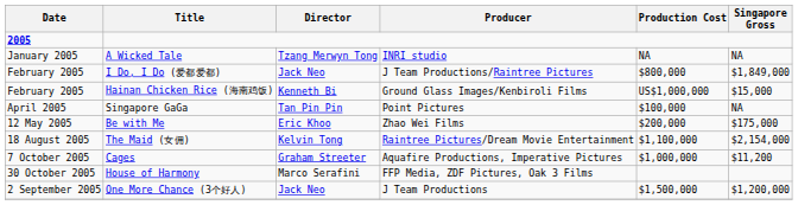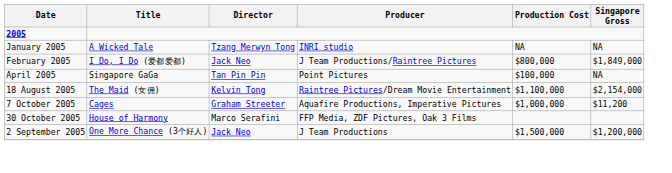 <table class="wikitable sortable">
 <tr>
 <th>Date</th>
 <th>Title</th>
 <th>Director</th>
 <th>Producer</th>
 <th>Production Cost</th>
 <th>Singapore<br> Gross</th>
 </tr>
 <tr>
 <td><strong><a href='#'>2005</a></strong></td>
 </tr>
 <tr>
 <td>January 2005</td>
 <td><a href='#'>A Wicked Tale</a></td>
 <td><a href='#'>Tzang Merwyn Tong</a></td>
 <td><a href='#'>INRI studio</a></td>
 <td>NA</td>
 <td>NA</td>
 </tr>
 <tr>
 <td>February 2005</td>
 <td><a href='#'>I Do, I Do</a> (爱都爱都)</td>
 <td><a href='#'>Jack Neo</a></td>
 <td>J Team Productions/<a href='#'>Raintree Pictures</a></td>
 <td>$800,000</td>
 <td>$1,849,000</td>
 </tr>
 <tr>
-<td>February 2005</td>
-<td><a href='#'>Hainan Chicken Rice</a> (海南鸡饭)</td>
-<td><a href='#'>Kenneth Bi</a></td>
-<td>Ground Glass Images/Kenbiroli Films</td>
-<td>US$1,000,000</td>
-<td>$15,000</td>
-</tr>
-<tr>
 <td>April 2005</td>
 <td>Singapore GaGa</td>
 <td><a href='#'>Tan Pin Pin</a></td>
 <td>Point Pictures</td>
 <td>$100,000</td>
 <td>NA</td>
-</tr>
-<tr>
-<td>12 May 2005</td>
-<td><a href='#'>Be with Me</a></td>
-<td><a href='#'>Eric Khoo</a></td>
-<td>Zhao Wei Films</td>
-<td>$200,000</td>
-<td>$175,000</td>
 </tr>
 <tr>
 <td>18 August 2005</td>
 <td><a href='#'>The Maid</a> (女佣)</td>
 <td><a href='#'>Kelvin Tong</a></td>
 <td><a href='#'>Raintree Pictures</a>/Dream Movie Entertainment</td>
 <td>$1,100,000</td>
 <td>$2,154,000</td>
 </tr>
 <tr>
 <td>7 October 2005</td>
 <td><a href='#'>Cages</a></td>
 <td><a href='#'>Graham Streeter</a></td>
 <td>Aquafire Productions, Imperative Pictures</td>
 <td>$1,000,000</td>
 <td>$11,200</td>
 </tr>
 <tr>
 <td>30 October 2005</td>
 <td><a href='#'>House of Harmony</a></td>
 <td>Marco Serafini</td>
 <td>FFP Media, ZDF Pictures, Oak 3 Films</td>
 <td></td>
 <td></td>
 </tr>
 <tr>
 <td>2 September 2005</td>
 <td><a href='#'>One More Chance</a> (3个好人)</td>
 <td><a href='#'>Jack Neo</a></td>
 <td>J Team Productions</td>
 <td>$1,500,000</td>
 <td>$1,200,000</td>
 </tr>
 <tr>
 </tr>
 </table>
